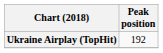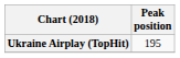 <table class="wikitable plainrowheaders" style="text-align:center">
 <tr>
 <th scope="col">Chart (2018)</th>
 <th scope="col">Peak<br>position</th>
 </tr>
 <tr>
 <th scope="row">Ukraine Airplay (TopHit)</th>
-<td>192</td>
+<td>195</td>
 </tr>
 <tr>
 </tr>
 </table>
